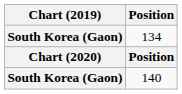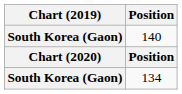 <table class="wikitable plainrowheaders" style="text-align:center">
 <tr>
 <th scope="col">Chart (2019)</th>
 <th scope="col">Position</th>
 </tr>
 <tr>
 <th scope="row">South Korea (Gaon)</th>
-<td>134</td>
+<td>140</td>
 </tr>
 <tr>
 <th scope="col">Chart (2020)</th>
 <th scope="col">Position</th>
 </tr>
 <tr>
 <th scope="row">South Korea (Gaon)</th>
-<td>140</td>
+<td>134</td>
 </tr>
 </table>
